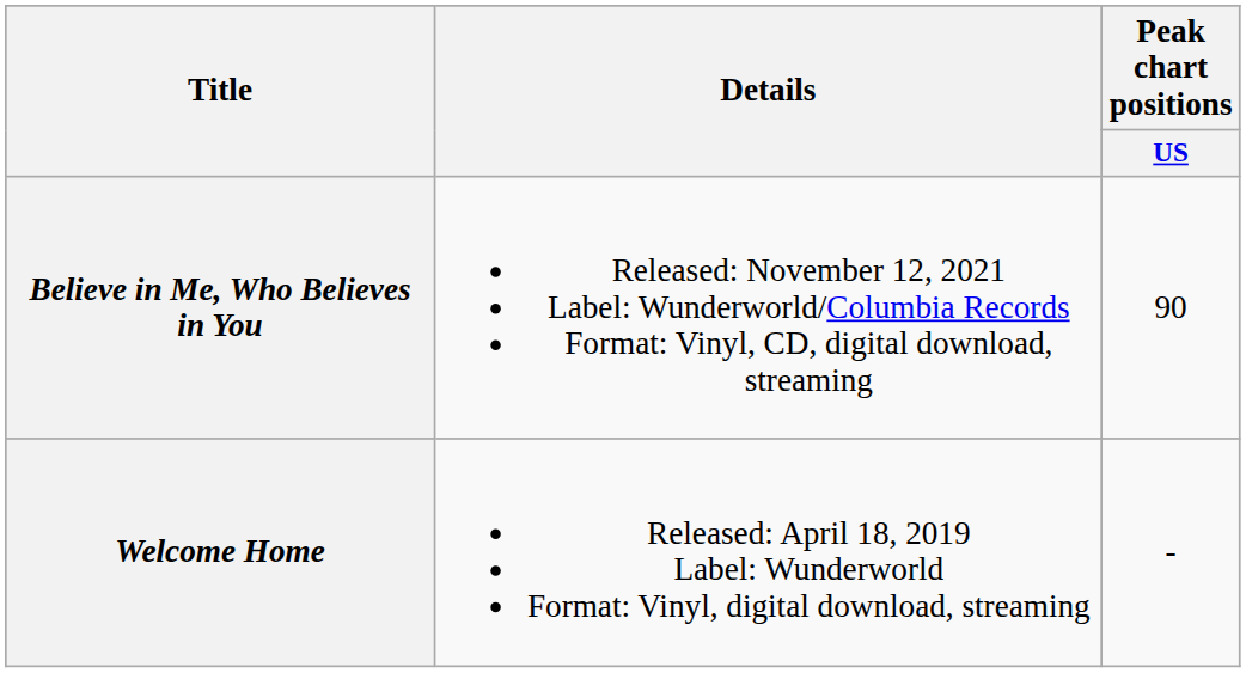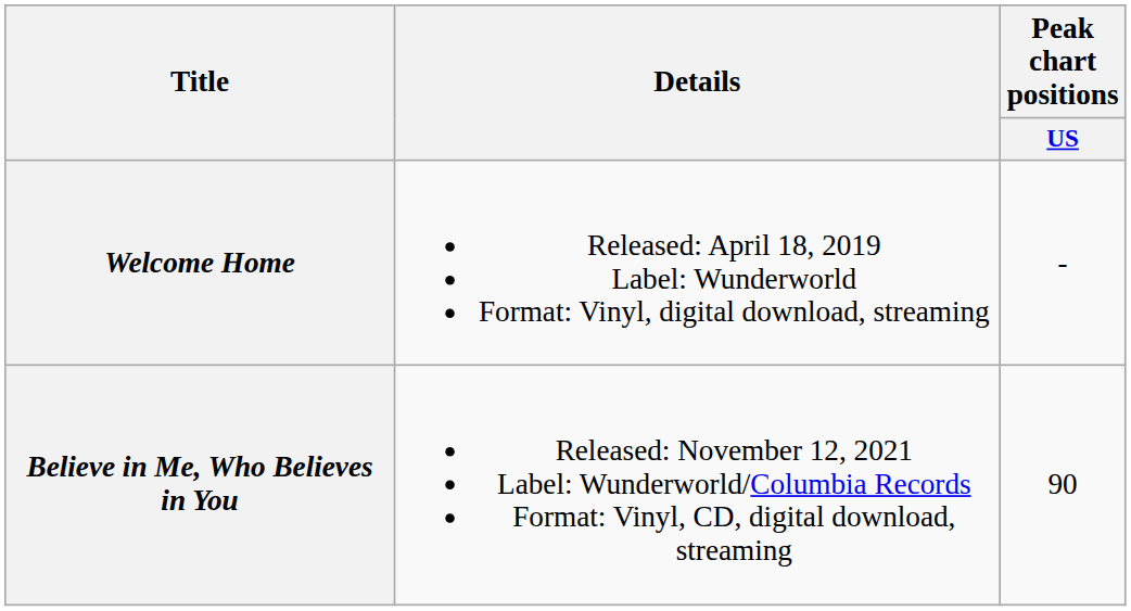 <table class="wikitable plainrowheaders" style="text-align:center;">
 <tr>
 <th rowspan="2" scope="col">Title</th>
 <th rowspan="2" scope="col">Details</th>
 <th colspan="1" scope="col">Peak chart positions</th>
 </tr>
 <tr>
 <th scope="col" style="width:3em;font-size:85%;"><strong><a href='#'>US</a></strong></th>
 </tr>
 <tr>
+<th scope="row"><em>Welcome Home</em></th>
+<td><br><ul><li>Released: April 18, 2019</li><li>Label: Wunderworld</li><li>Format: Vinyl, digital download, streaming</li></ul></td>
+<td>-</td>
+</tr>
+<tr>
 <th scope="row"><em>Believe in Me, Who Believes in You</em></th>
 <td><br><ul><li>Released: November 12, 2021</li><li>Label: Wunderworld/<a href='#'>Columbia Records</a></li><li>Format: Vinyl, CD, digital download, streaming</li></ul></td>
 <td>90</td>
 </tr>
-<tr>
-<th scope="row"><em>Welcome Home</em></th>
-<td><br><ul><li>Released: April 18, 2019</li><li>Label: Wunderworld</li><li>Format: Vinyl, digital download, streaming</li></ul></td>
-<td>-</td>
-</tr>
 </table>
